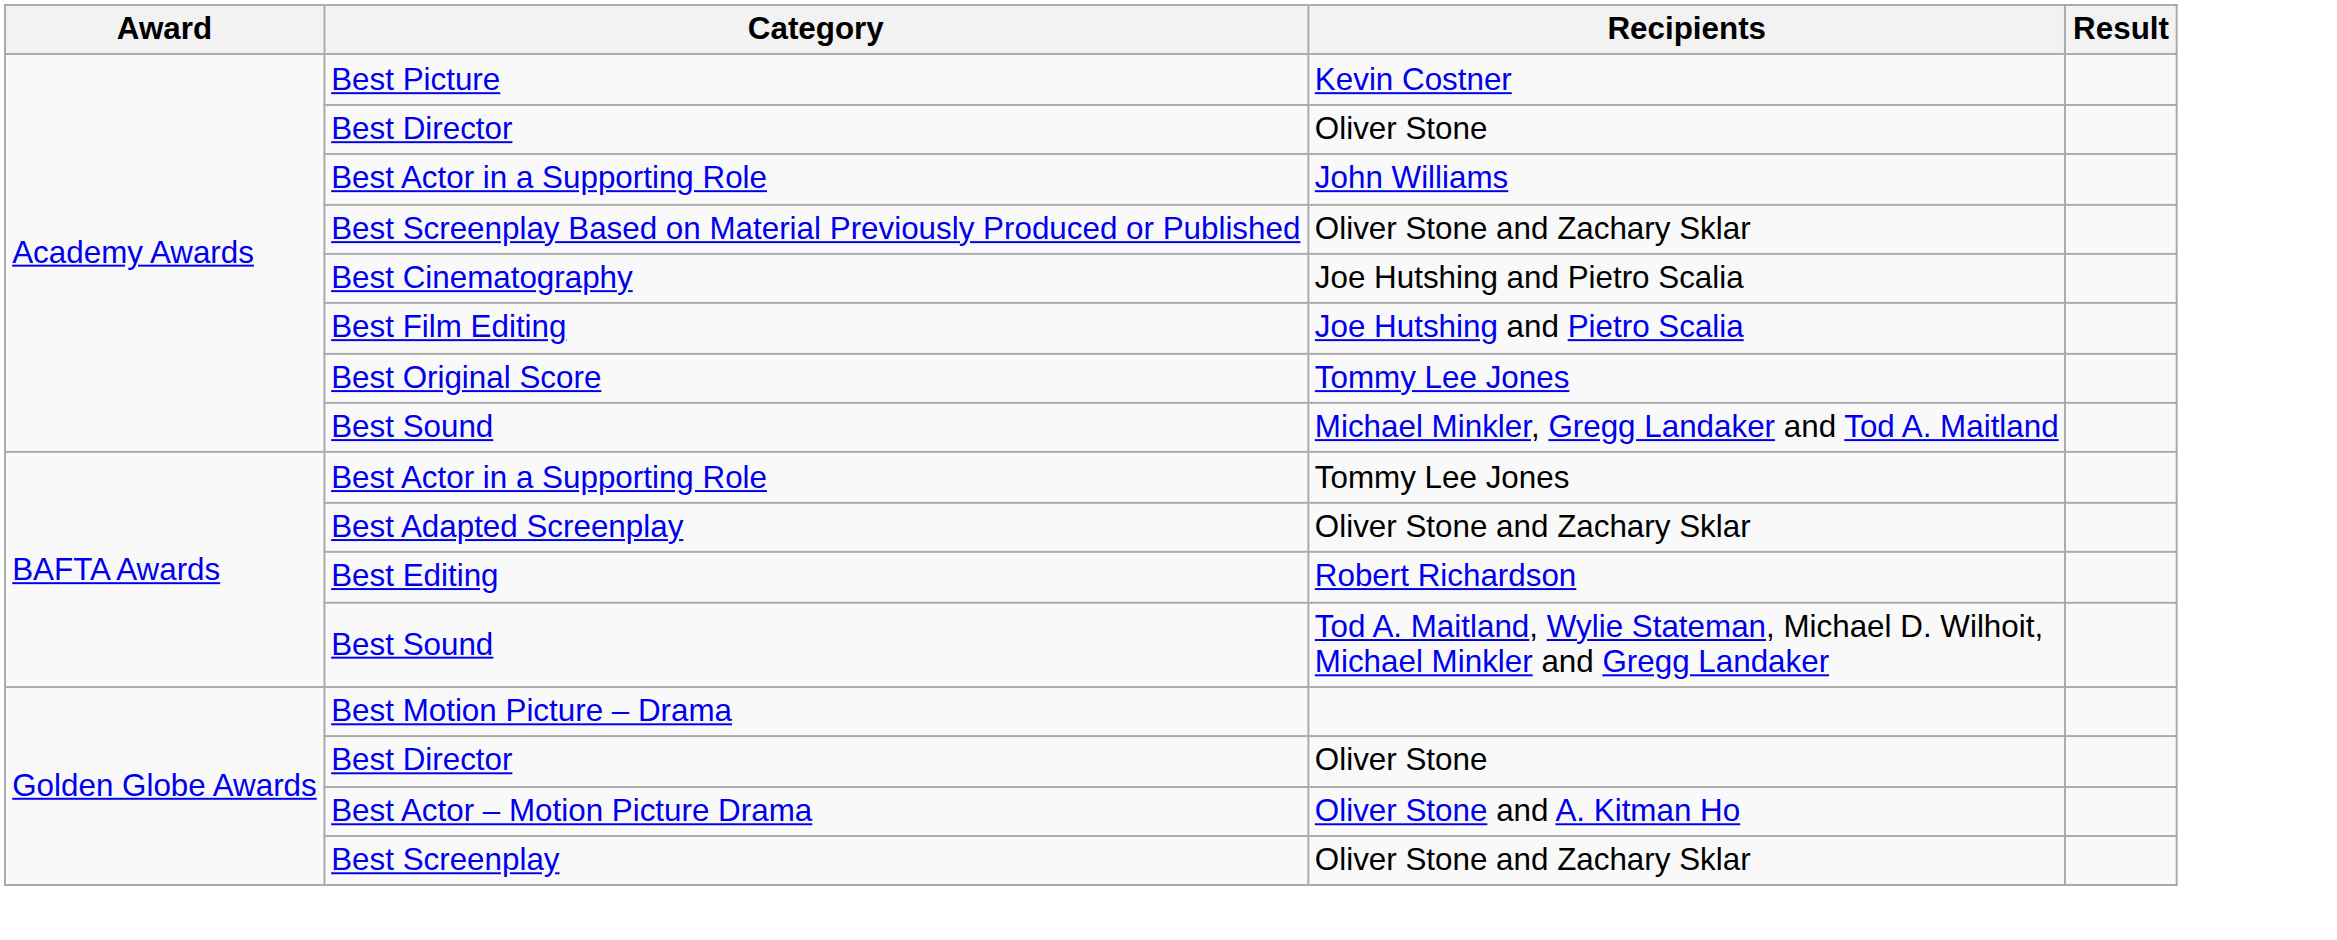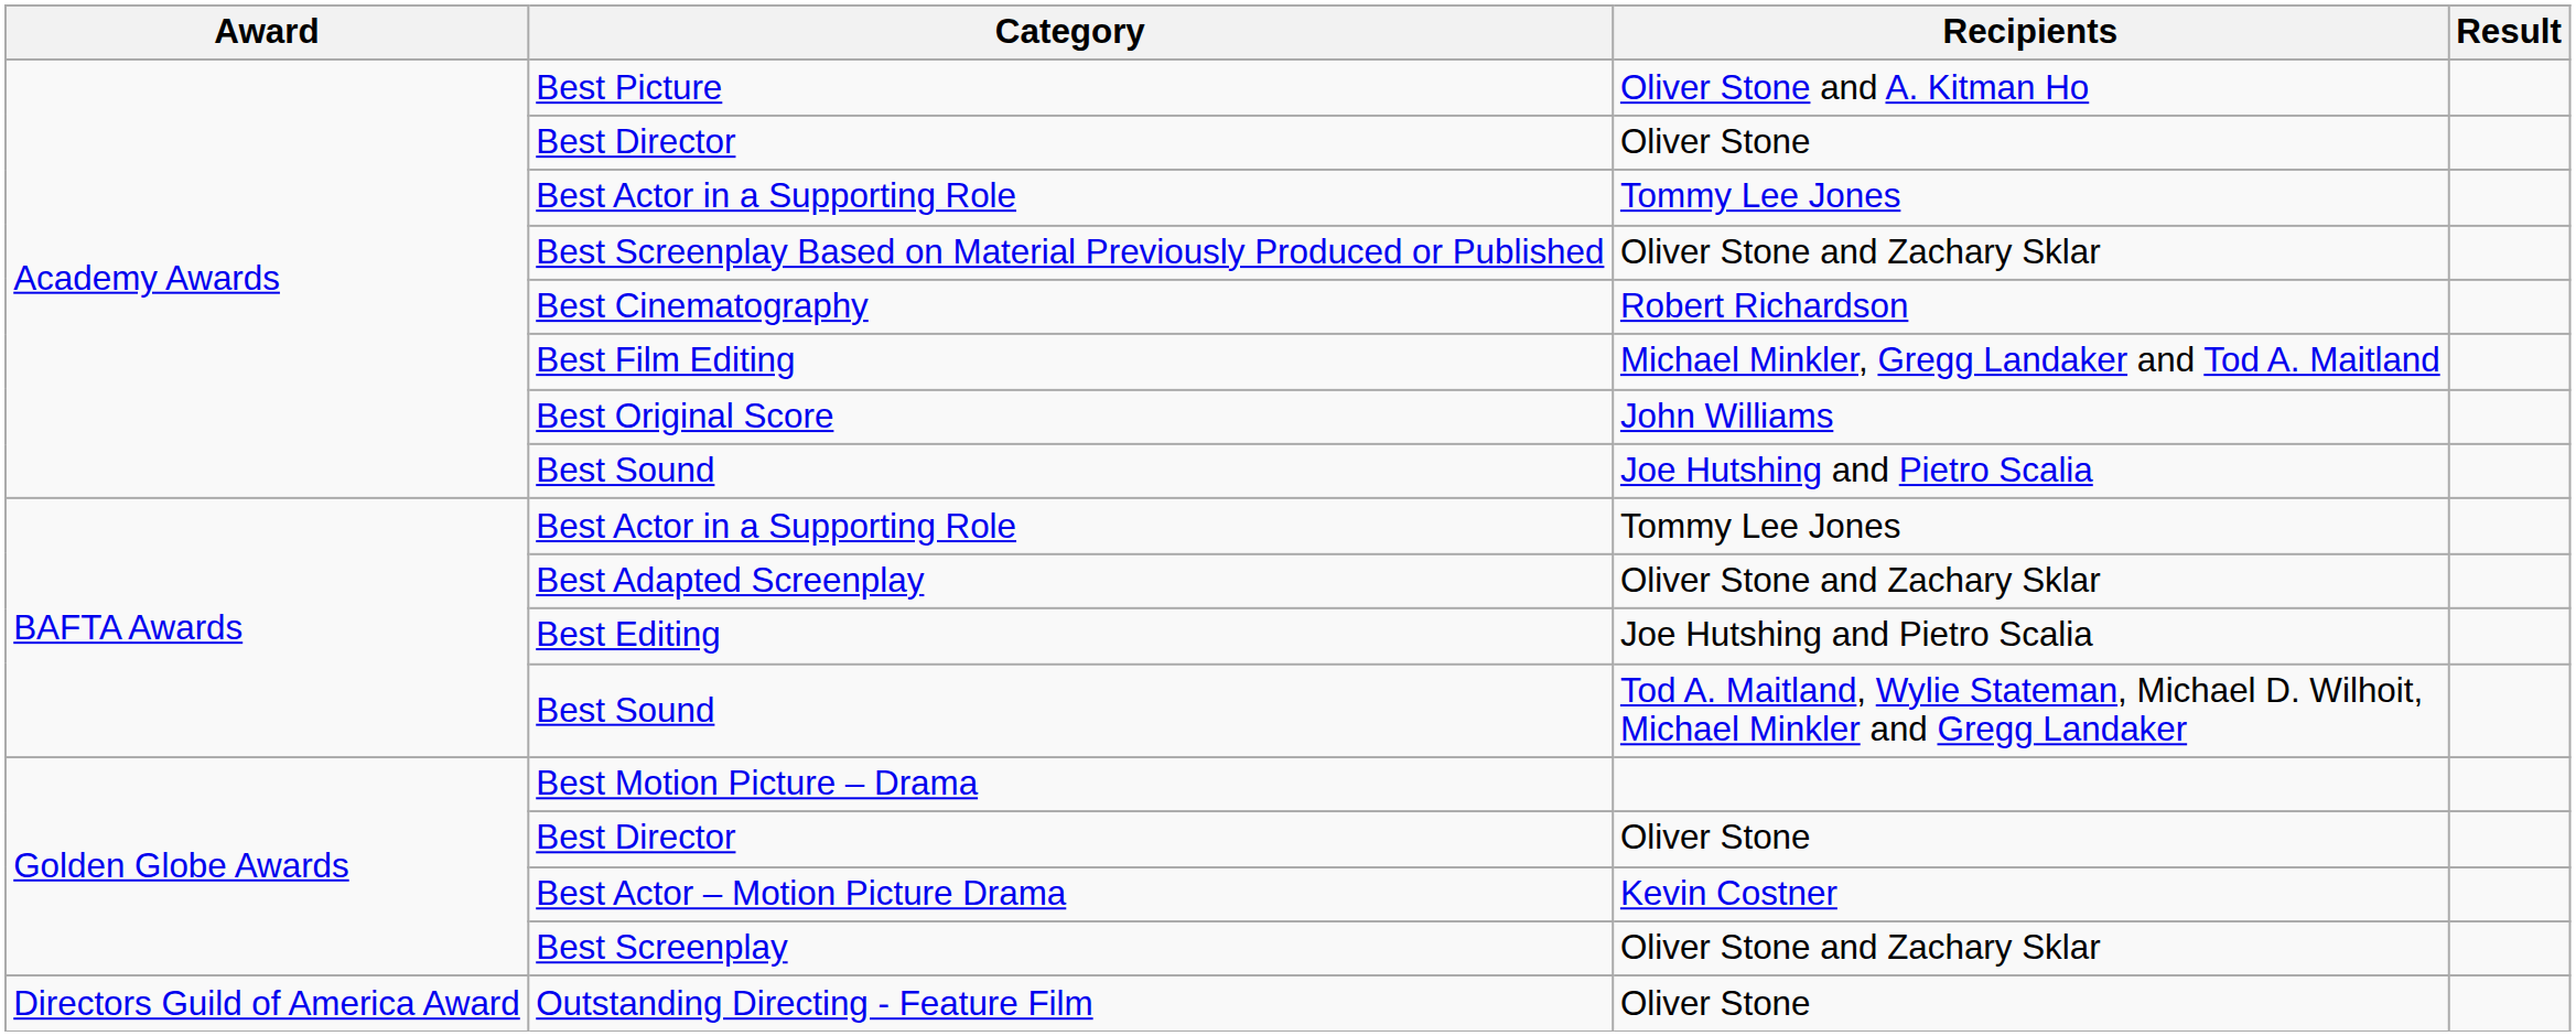 <table class="wikitable">
 <tr>
 <th>Award</th>
 <th>Category</th>
 <th>Recipients</th>
 <th>Result</th>
 </tr>
 <tr>
 <td rowspan=8><a href='#'>Academy Awards</a></td>
 <td><a href='#'>Best Picture</a></td>
-<td><a href='#'>Kevin Costner</a></td>
+<td><a href='#'>Oliver Stone</a> and <a href='#'>A. Kitman Ho</a></td>
 <td></td>
 </tr>
 <tr>
 <td><a href='#'>Best Director</a></td>
 <td>Oliver Stone</td>
 <td></td>
 </tr>
 <tr>
 <td><a href='#'>Best Actor in a Supporting Role</a></td>
-<td><a href='#'>John Williams</a></td>
+<td><a href='#'>Tommy Lee Jones</a></td>
 <td></td>
 </tr>
 <tr>
 <td><a href='#'>Best Screenplay Based on Material Previously Produced or Published</a></td>
 <td>Oliver Stone and Zachary Sklar</td>
 <td></td>
 </tr>
 <tr>
 <td><a href='#'>Best Cinematography</a></td>
-<td>Joe Hutshing and Pietro Scalia</td>
+<td><a href='#'>Robert Richardson</a></td>
 <td></td>
 </tr>
 <tr>
 <td><a href='#'>Best Film Editing</a></td>
-<td><a href='#'>Joe Hutshing</a> and <a href='#'>Pietro Scalia</a></td>
+<td><a href='#'>Michael Minkler</a>, <a href='#'>Gregg Landaker</a> and <a href='#'>Tod A. Maitland</a></td>
 <td></td>
 </tr>
 <tr>
 <td><a href='#'>Best Original Score</a></td>
-<td><a href='#'>Tommy Lee Jones</a></td>
+<td><a href='#'>John Williams</a></td>
 <td></td>
 </tr>
 <tr>
 <td><a href='#'>Best Sound</a></td>
-<td><a href='#'>Michael Minkler</a>, <a href='#'>Gregg Landaker</a> and <a href='#'>Tod A. Maitland</a></td>
+<td><a href='#'>Joe Hutshing</a> and <a href='#'>Pietro Scalia</a></td>
 <td></td>
 </tr>
 <tr>
 <td rowspan=4><a href='#'>BAFTA Awards</a></td>
 <td><a href='#'>Best Actor in a Supporting Role</a></td>
 <td>Tommy Lee Jones</td>
 <td></td>
 </tr>
 <tr>
 <td><a href='#'>Best Adapted Screenplay</a></td>
 <td>Oliver Stone and Zachary Sklar</td>
 <td></td>
 </tr>
 <tr>
 <td><a href='#'>Best Editing</a></td>
-<td><a href='#'>Robert Richardson</a></td>
+<td>Joe Hutshing and Pietro Scalia</td>
 <td></td>
 </tr>
 <tr>
 <td><a href='#'>Best Sound</a></td>
 <td><a href='#'>Tod A. Maitland</a>, <a href='#'>Wylie Stateman</a>, Michael D. Wilhoit,<br><a href='#'>Michael Minkler</a> and <a href='#'>Gregg Landaker</a></td>
 <td></td>
 </tr>
 <tr>
 <td rowspan=4><a href='#'>Golden Globe Awards</a></td>
 <td><a href='#'>Best Motion Picture – Drama</a></td>
 <td></td>
 <td></td>
 </tr>
 <tr>
 <td><a href='#'>Best Director</a></td>
 <td>Oliver Stone</td>
 <td></td>
 </tr>
 <tr>
 <td><a href='#'>Best Actor – Motion Picture Drama</a></td>
-<td><a href='#'>Oliver Stone</a> and <a href='#'>A. Kitman Ho</a></td>
+<td><a href='#'>Kevin Costner</a></td>
 <td></td>
 </tr>
 <tr>
 <td><a href='#'>Best Screenplay</a></td>
 <td>Oliver Stone and Zachary Sklar</td>
 <td></td>
 </tr>
+<tr>
+<td><a href='#'>Directors Guild of America Award</a></td>
+<td><a href='#'>Outstanding Directing - Feature Film</a></td>
+<td>Oliver Stone</td>
+<td></td>
+</tr>
 </table>
